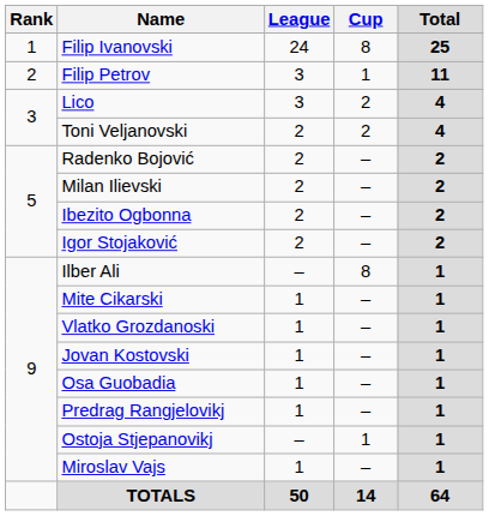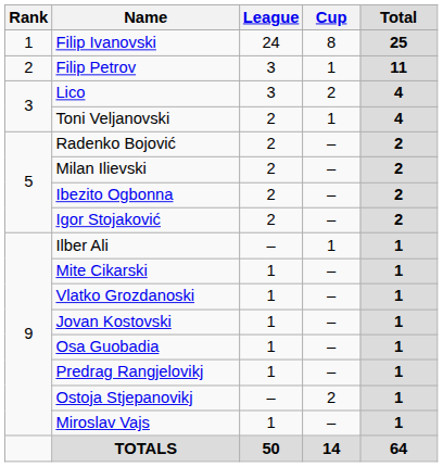 <table class="wikitable" style="text-align: center;">
 <tr>
 <th width=40>Rank</th>
 <th width=180>Name</th>
 <th width=50><a href='#'>League</a></th>
 <th width=50><a href='#'>Cup</a></th>
 <th width=70 style="background: #DCDCDC">Total</th>
 </tr>
 <tr>
 <td rowspan=1>1</td>
 <td style="text-align:left;"> <a href='#'>Filip Ivanovski</a></td>
 <td>24</td>
 <td>8</td>
 <th style="background: #DCDCDC"><strong>25</strong></th>
 </tr>
 <tr>
 <td rowspan=1>2</td>
 <td style="text-align:left;"> <a href='#'>Filip Petrov</a></td>
 <td>3</td>
 <td>1</td>
 <th style="background: #DCDCDC"><strong>11</strong></th>
 </tr>
 <tr>
 <td rowspan=2>3</td>
 <td style="text-align:left;"> <a href='#'>Lico</a></td>
 <td>3</td>
 <td>2</td>
 <th style="background: #DCDCDC"><strong>4</strong></th>
 </tr>
 <tr>
 <td style="text-align:left;"> Toni Veljanovski</td>
 <td>2</td>
-<td>2</td>
+<td>1</td>
 <th style="background: #DCDCDC"><strong>4</strong></th>
 </tr>
 <tr>
 <td rowspan=4>5</td>
 <td style="text-align:left;"> Radenko Bojović</td>
 <td>2</td>
 <td>–</td>
 <th style="background: #DCDCDC"><strong>2</strong></th>
 </tr>
 <tr>
 <td style="text-align:left;"> Milan Ilievski</td>
 <td>2</td>
 <td>–</td>
 <th style="background: #DCDCDC"><strong>2</strong></th>
 </tr>
 <tr>
 <td style="text-align:left;"> <a href='#'>Ibezito Ogbonna</a></td>
 <td>2</td>
 <td>–</td>
 <th style="background: #DCDCDC"><strong>2</strong></th>
 </tr>
 <tr>
 <td style="text-align:left;"> <a href='#'>Igor Stojaković</a></td>
 <td>2</td>
 <td>–</td>
 <th style="background: #DCDCDC"><strong>2</strong></th>
 </tr>
 <tr>
 <td rowspan=8>9</td>
 <td style="text-align:left;"> Ilber Ali</td>
 <td>–</td>
-<td>8</td>
+<td>1</td>
 <th style="background: #DCDCDC"><strong>1</strong></th>
 </tr>
 <tr>
 <td style="text-align:left;"> <a href='#'>Mite Cikarski</a></td>
 <td>1</td>
 <td>–</td>
 <th style="background: #DCDCDC"><strong>1</strong></th>
 </tr>
 <tr>
 <td style="text-align:left;"> <a href='#'>Vlatko Grozdanoski</a></td>
 <td>1</td>
 <td>–</td>
 <th style="background: #DCDCDC"><strong>1</strong></th>
 </tr>
 <tr>
 <td style="text-align:left;"> <a href='#'>Jovan Kostovski</a></td>
 <td>1</td>
 <td>–</td>
 <th style="background: #DCDCDC"><strong>1</strong></th>
 </tr>
 <tr>
 <td style="text-align:left;"> <a href='#'>Osa Guobadia</a></td>
 <td>1</td>
 <td>–</td>
 <th style="background: #DCDCDC"><strong>1</strong></th>
 </tr>
 <tr>
 <td style="text-align:left;"> <a href='#'>Predrag Rangjelovikj</a></td>
 <td>1</td>
 <td>–</td>
 <th style="background: #DCDCDC"><strong>1</strong></th>
 </tr>
 <tr>
 <td style="text-align:left;"> <a href='#'>Ostoja Stjepanovikj</a></td>
 <td>–</td>
-<td>1</td>
+<td>2</td>
 <th style="background: #DCDCDC"><strong>1</strong></th>
 </tr>
 <tr>
 <td style="text-align:left;"> <a href='#'>Miroslav Vajs</a></td>
 <td>1</td>
 <td>–</td>
 <th style="background: #DCDCDC"><strong>1</strong></th>
 </tr>
 <tr>
 <td></td>
 <th style="background: #DCDCDC"><strong>TOTALS</strong></th>
 <th style="background: #DCDCDC"><strong>50</strong></th>
 <th style="background: #DCDCDC"><strong>14</strong></th>
 <th style="background: #DCDCDC"><strong>64</strong></th>
 </tr>
 </table>
